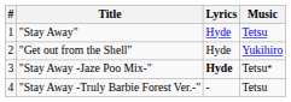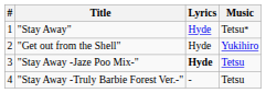 <table class="wikitable">
 <tr>
 <th>#</th>
 <th>Title</th>
 <th>Lyrics</th>
 <th>Music</th>
 </tr>
 <tr>
 <td>1</td>
 <td>"Stay Away"</td>
 <td><a href='#'>Hyde</a></td>
-<td><a href='#'>Tetsu</a></td>
+<td>Tetsu<small>*</small></td>
 </tr>
 <tr>
 <td>2</td>
 <td>"Get out from the Shell"</td>
 <td>Hyde</td>
 <td><a href='#'>Yukihiro</a></td>
 </tr>
 <tr>
 <td>3</td>
 <td>"Stay Away -Jaze Poo Mix-"</td>
 <td><strong>Hyde</strong></td>
-<td>Tetsu<small>*</small></td>
+<td><a href='#'>Tetsu</a></td>
 </tr>
 <tr>
 <td>4</td>
 <td>"Stay Away -Truly Barbie Forest Ver.-"</td>
 <td>‐</td>
 <td>Tetsu</td>
 </tr>
 </table>
